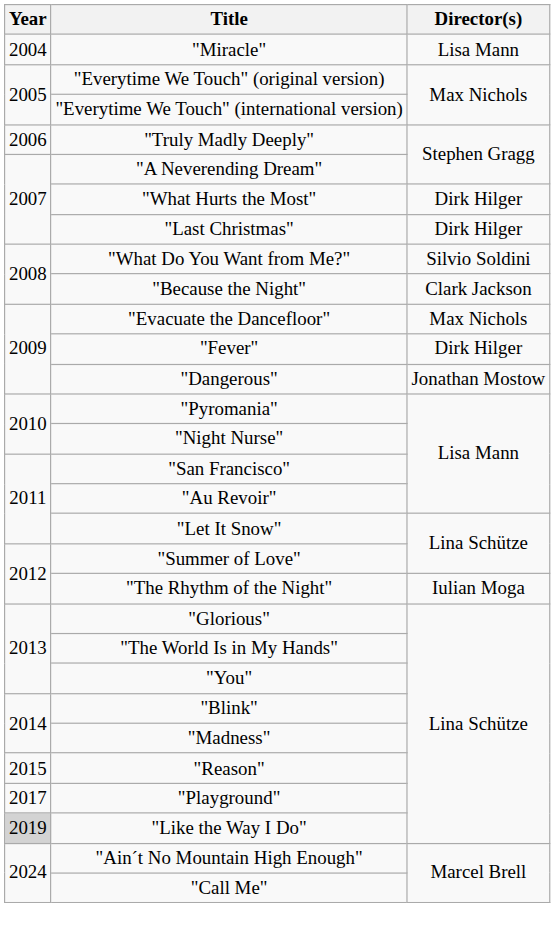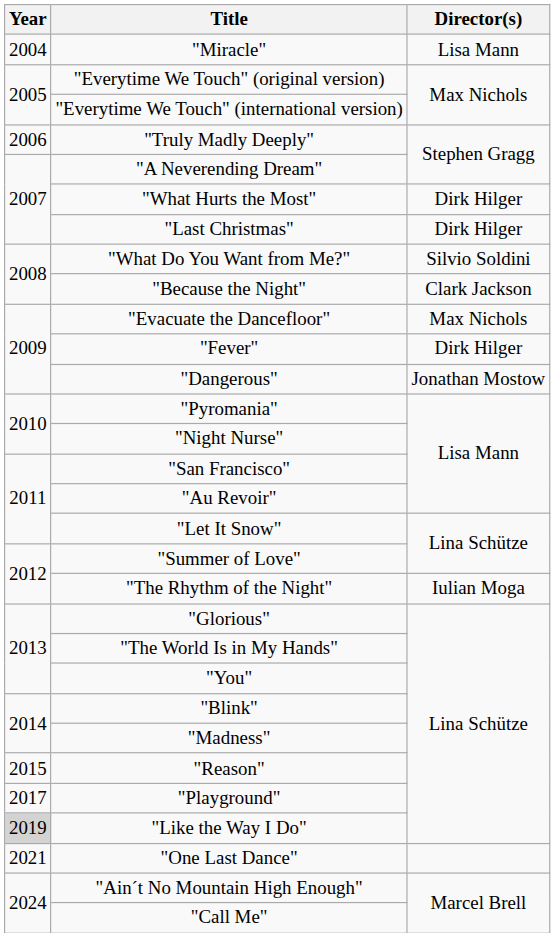 <table class="wikitable plainrowheaders" style="text-align:center;" border="1">
 <tr>
 <th>Year</th>
 <th>Title</th>
 <th>Director(s)</th>
 </tr>
 <tr>
 <td>2004</td>
 <td>"Miracle"</td>
 <td>Lisa Mann</td>
 </tr>
 <tr>
 <td rowspan="2">2005</td>
 <td>"Everytime We Touch" (original version)</td>
 <td rowspan="2">Max Nichols</td>
 </tr>
 <tr>
 <td>"Everytime We Touch" (international version)</td>
 </tr>
 <tr>
 <td>2006</td>
 <td>"Truly Madly Deeply"</td>
 <td rowspan="2">Stephen Gragg</td>
 </tr>
 <tr>
 <td rowspan="3">2007</td>
 <td>"A Neverending Dream"</td>
 </tr>
 <tr>
 <td>"What Hurts the Most"</td>
 <td>Dirk Hilger</td>
 </tr>
 <tr>
 <td>"Last Christmas"</td>
 <td>Dirk Hilger</td>
 </tr>
 <tr>
 <td rowspan="2">2008</td>
 <td>"What Do You Want from Me?"</td>
 <td>Silvio Soldini</td>
 </tr>
 <tr>
 <td>"Because the Night"</td>
 <td>Clark Jackson</td>
 </tr>
 <tr>
 <td rowspan="3">2009</td>
 <td>"Evacuate the Dancefloor"</td>
 <td>Max Nichols</td>
 </tr>
 <tr>
 <td>"Fever"</td>
 <td>Dirk Hilger</td>
 </tr>
 <tr>
 <td>"Dangerous"</td>
 <td>Jonathan Mostow</td>
 </tr>
 <tr>
 <td rowspan="2">2010</td>
 <td>"Pyromania"</td>
 <td rowspan="4">Lisa Mann</td>
 </tr>
 <tr>
 <td>"Night Nurse"</td>
 </tr>
 <tr>
 <td rowspan="3">2011</td>
 <td>"San Francisco"</td>
 </tr>
 <tr>
 <td>"Au Revoir"</td>
 </tr>
 <tr>
 <td>"Let It Snow"</td>
 <td rowspan="2">Lina Schütze</td>
 </tr>
 <tr>
 <td rowspan="2">2012</td>
 <td>"Summer of Love"</td>
 </tr>
 <tr>
 <td>"The Rhythm of the Night"</td>
 <td>Iulian Moga</td>
 </tr>
 <tr>
 <td rowspan="3">2013</td>
 <td>"Glorious"</td>
 <td rowspan="8">Lina Schütze</td>
 </tr>
 <tr>
 <td>"The World Is in My Hands"</td>
 </tr>
 <tr>
 <td>"You"</td>
 </tr>
 <tr>
 <td rowspan="2">2014</td>
 <td>"Blink"</td>
 </tr>
 <tr>
 <td>"Madness"</td>
 </tr>
 <tr>
 <td>2015</td>
 <td>"Reason"</td>
 </tr>
 <tr>
 <td>2017</td>
 <td>"Playground"</td>
 </tr>
 <tr>
 <td style="background: lightgrey;">2019</td>
 <td>"Like the Way I Do"</td>
 </tr>
 <tr>
+<td>2021</td>
+<td>"One Last Dance"</td>
+<td></td>
+</tr>
+<tr>
 <td rowspan="2">2024</td>
 <td>"Ain´t No Mountain High Enough"</td>
 <td rowspan="2">Marcel Brell</td>
 </tr>
 <tr>
 <td>"Call Me"</td>
 </tr>
 </table>
